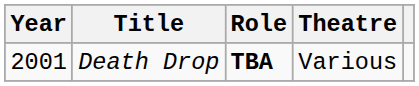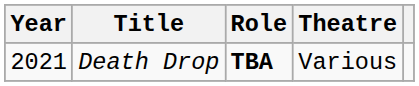 <table class="wikitable">
 <tr>
 <th>Year</th>
 <th>Title</th>
 <th>Role</th>
 <th>Theatre</th>
 <th></th>
 </tr>
 <tr>
-<td>2001</td>
+<td>2021</td>
 <td><em>Death Drop</em></td>
 <td><strong>TBA</strong></td>
 <td>Various</td>
 <td style="text-align: center;"></td>
 </tr>
 </table>
